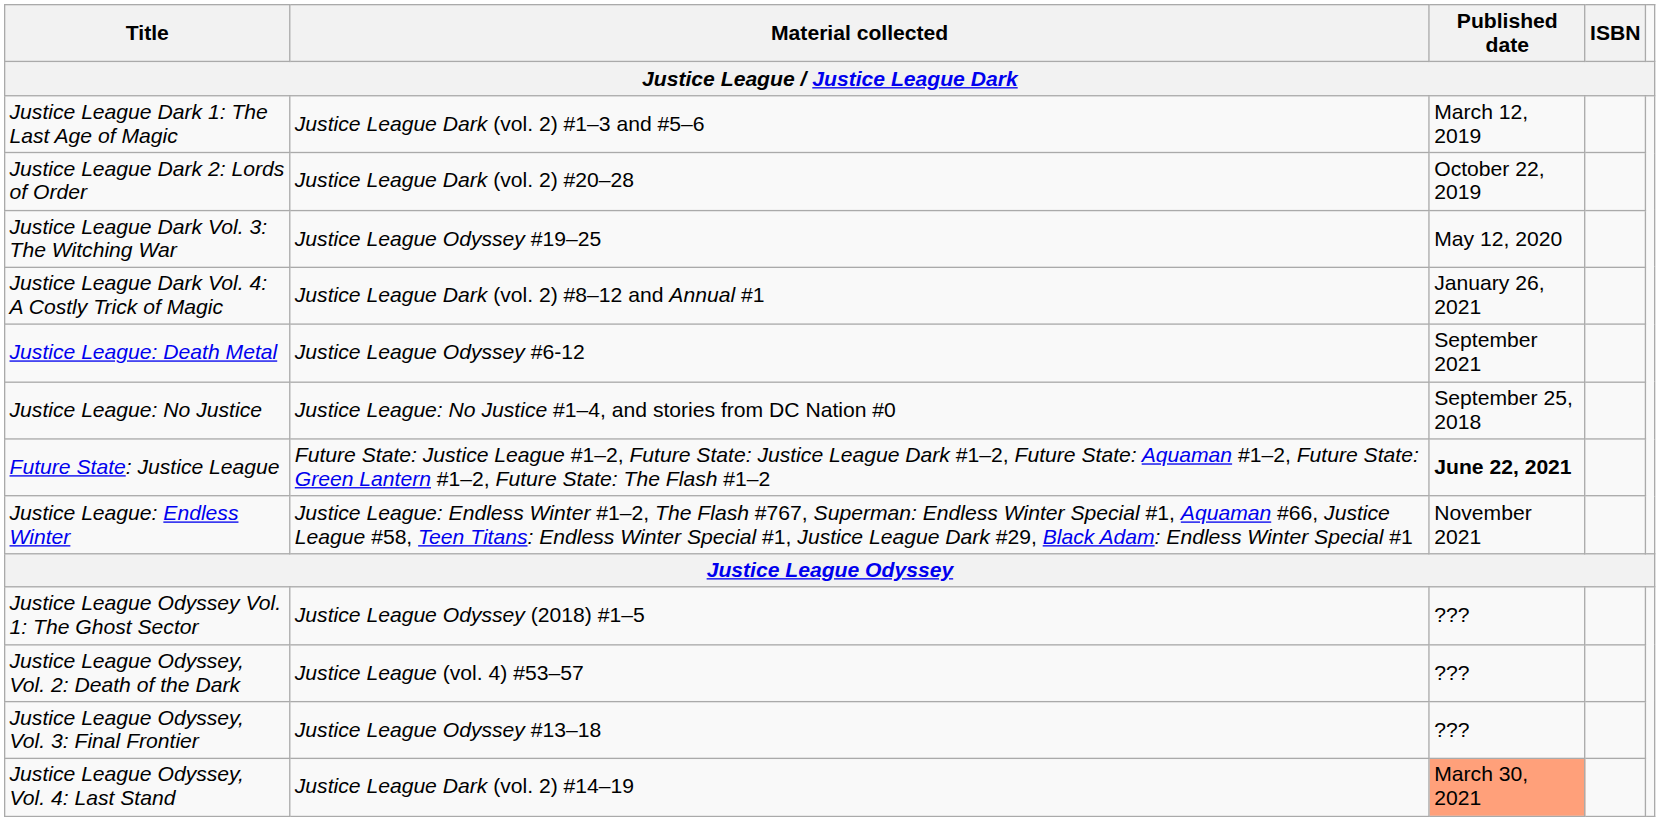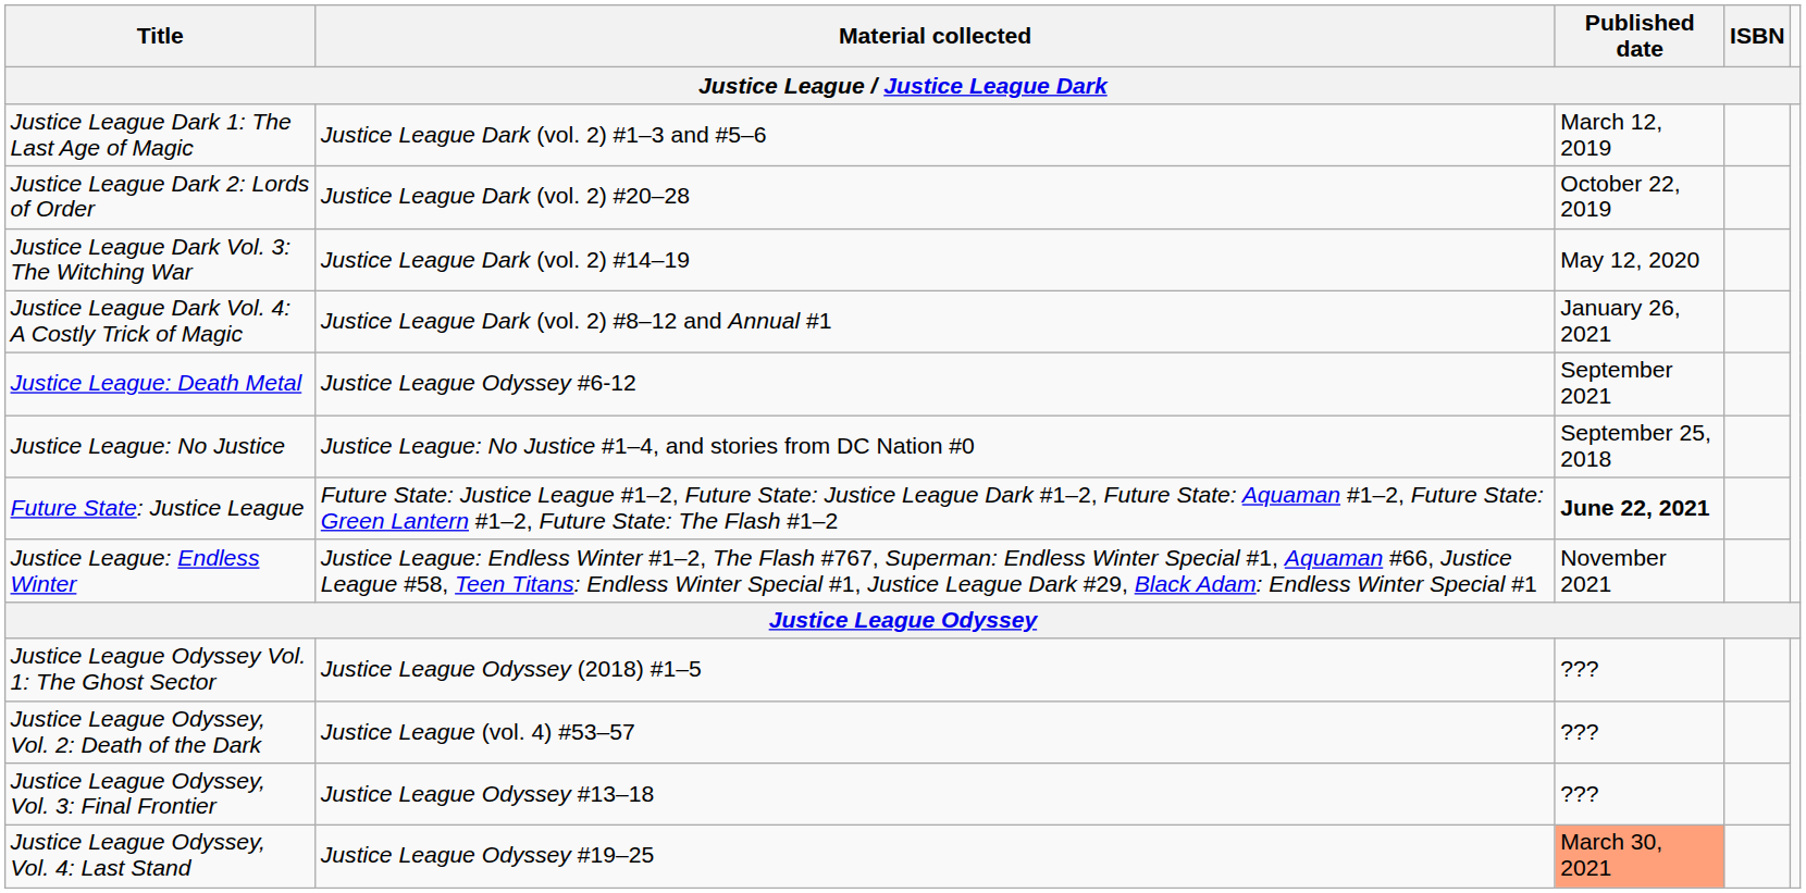 <table class="wikitable collapsible collapsed sortable" width=99%>
 <tr>
 <th>Title</th>
 <th>Material collected</th>
 <th>Published date</th>
 <th>ISBN</th>
 <td></td>
 </tr>
 <tr>
 <th colspan="6"><em>Justice League / <a href='#'>Justice League Dark</a></em></th>
 </tr>
 <tr>
 <td><em>Justice League Dark 1: The Last Age of Magic</em></td>
 <td><em>Justice League Dark</em> (vol. 2) #1–3 and #5–6</td>
 <td>March 12, 2019</td>
 <td></td>
 </tr>
 <tr>
 <td><em>Justice League Dark 2: Lords of Order</em></td>
 <td><em>Justice League Dark</em> (vol. 2) #20–28</td>
 <td>October 22, 2019</td>
 <td></td>
 </tr>
 <tr>
 <td><em>Justice League Dark Vol. 3: The Witching War</em></td>
-<td><em>Justice League Odyssey</em> #19–25</td>
+<td><em>Justice League Dark</em> (vol. 2) #14–19</td>
 <td>May 12, 2020</td>
 <td></td>
 </tr>
 <tr>
 <td><em>Justice League Dark Vol. 4: A Costly Trick of Magic</em></td>
 <td><em>Justice League Dark</em> (vol. 2) #8–12 and <em>Annual</em> #1</td>
 <td>January 26, 2021</td>
 <td></td>
 </tr>
 <tr>
 <td><em><a href='#'>Justice League: Death Metal</a></em></td>
 <td><em>Justice League Odyssey</em> #6-12</td>
 <td>September 2021</td>
 <td></td>
 </tr>
 <tr>
 <td><em>Justice League: No Justice</em></td>
 <td><em>Justice League: No Justice</em> #1–4, and stories from DC Nation #0</td>
 <td>September 25, 2018</td>
 <td></td>
 </tr>
 <tr>
 <td><em><a href='#'>Future State</a>: Justice League</em></td>
 <td><em>Future State: Justice League</em> #1–2, <em>Future State: Justice League Dark</em> #1–2, <em>Future State: <a href='#'>Aquaman</a></em> #1–2, <em>Future State: <a href='#'>Green Lantern</a></em> #1–2, <em>Future State: The Flash</em> #1–2</td>
 <td><strong>June 22, 2021</strong></td>
 <td></td>
 </tr>
 <tr>
 <td><em>Justice League: <a href='#'>Endless Winter</a></em></td>
 <td><em>Justice League: Endless Winter</em> #1–2, <em>The Flash</em> #767, <em>Superman: Endless Winter Special</em> #1, <em><a href='#'>Aquaman</a></em> #66, <em>Justice League</em> #58, <em><a href='#'>Teen Titans</a>: Endless Winter Special</em> #1, <em>Justice League Dark</em> #29, <em><a href='#'>Black Adam</a>: Endless Winter Special</em> #1</td>
 <td>November 2021</td>
 <td></td>
 </tr>
 <tr>
 <th colspan="6"><em><a href='#'>Justice League Odyssey</a></em></th>
 </tr>
 <tr>
 <td><em>Justice League Odyssey Vol. 1: The Ghost Sector</em></td>
 <td><em>Justice League Odyssey</em> (2018) #1–5</td>
 <td>???</td>
 <td></td>
 </tr>
 <tr>
 <td><em>Justice League Odyssey, Vol. 2: Death of the Dark</em></td>
 <td><em>Justice League</em> (vol. 4) #53–57</td>
 <td>???</td>
 <td></td>
 </tr>
 <tr>
 <td><em>Justice League Odyssey, Vol. 3: Final Frontier</em></td>
 <td><em>Justice League Odyssey</em> #13–18</td>
 <td>???</td>
 <td></td>
 </tr>
 <tr>
 <td><em>Justice League Odyssey, Vol. 4: Last Stand</em></td>
-<td><em>Justice League Dark</em> (vol. 2) #14–19</td>
+<td><em>Justice League Odyssey</em> #19–25</td>
 <td style="background: lightsalmon;">March 30, 2021</td>
 <td></td>
 </tr>
 </table>
